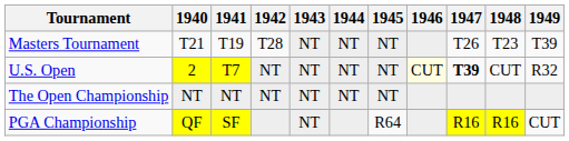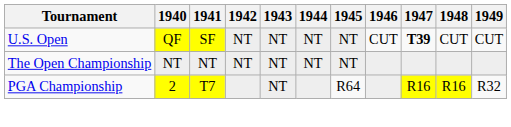 <table class="wikitable" style="font-size:95%;text-align:center;">
 <tr>
 <th>Tournament</th>
 <th>1940</th>
 <th>1941</th>
 <th>1942</th>
 <th>1943</th>
 <th>1944</th>
 <th>1945</th>
 <th>1946</th>
 <th>1947</th>
 <th>1948</th>
 <th>1949</th>
 </tr>
 <tr>
-<td align=left><a href='#'>Masters Tournament</a></td>
-<td>T21</td>
-<td>T19</td>
-<td>T28</td>
-<td style="background:#eeeeee;">NT</td>
-<td style="background:#eeeeee;">NT</td>
-<td style="background:#eeeeee;">NT</td>
-<td style="background:#eeeeee;"></td>
-<td>T26</td>
-<td>T23</td>
-<td>T39</td>
-</tr>
-<tr>
 <td align=left><a href='#'>U.S. Open</a></td>
-<td style="background:yellow;">2</td>
-<td style="background:yellow;">T7</td>
+<td style="background:yellow;">QF</td>
+<td style="background:yellow;">SF</td>
 <td style="background:#eeeeee;">NT</td>
 <td style="background:#eeeeee;">NT</td>
 <td style="background:#eeeeee;">NT</td>
 <td style="background:#eeeeee;">NT</td>
-<td style="background: lightyellow;">CUT</td>
+<td>CUT</td>
 <td><strong>T39</strong></td>
 <td>CUT</td>
-<td>R32</td>
+<td>CUT</td>
 </tr>
 <tr>
 <td align=left><a href='#'>The Open Championship</a></td>
 <td style="background:#eeeeee;">NT</td>
 <td style="background:#eeeeee;">NT</td>
 <td style="background:#eeeeee;">NT</td>
 <td style="background:#eeeeee;">NT</td>
 <td style="background:#eeeeee;">NT</td>
 <td style="background:#eeeeee;">NT</td>
 <td style="background:#eeeeee;"></td>
 <td style="background:#eeeeee;"></td>
 <td style="background:#eeeeee;"></td>
 <td style="background:#eeeeee;"></td>
 </tr>
 <tr>
 <td align=left><a href='#'>PGA Championship</a></td>
-<td style="background:yellow;">QF</td>
-<td style="background:yellow;">SF</td>
+<td style="background:yellow;">2</td>
+<td style="background:yellow;">T7</td>
 <td style="background:#eeeeee;"></td>
 <td style="background:#eeeeee;">NT</td>
 <td style="background:#eeeeee;"></td>
 <td>R64</td>
 <td style="background:#eeeeee;"></td>
 <td style="background:yellow;">R16</td>
 <td style="background:yellow;">R16</td>
-<td>CUT</td>
+<td>R32</td>
 </tr>
 </table>
